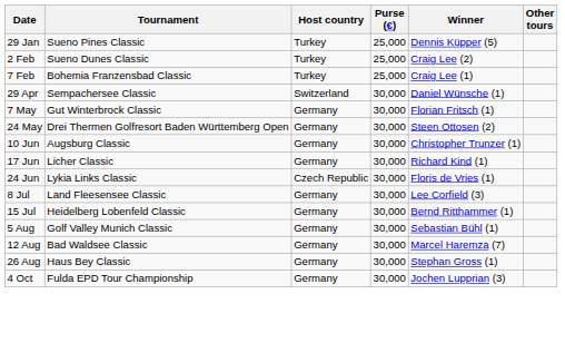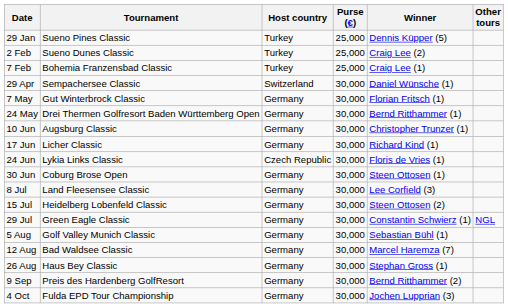 <table class="wikitable" style="font-size:95%;">
 <tr>
 <th>Date</th>
 <th>Tournament</th>
 <th>Host country</th>
 <th>Purse<br>(<a href='#'>€</a>)</th>
 <th>Winner</th>
 <th>Other<br>tours</th>
 </tr>
 <tr>
 <td>29 Jan</td>
 <td>Sueno Pines Classic</td>
 <td>Turkey</td>
 <td align=right>25,000</td>
 <td> <a href='#'>Dennis Küpper</a> (5)</td>
 <td></td>
 </tr>
 <tr>
 <td>2 Feb</td>
 <td>Sueno Dunes Classic</td>
 <td>Turkey</td>
 <td align=right>25,000</td>
 <td> <a href='#'>Craig Lee</a> (2)</td>
 <td></td>
 </tr>
 <tr>
 <td>7 Feb</td>
 <td>Bohemia Franzensbad Classic</td>
 <td>Turkey</td>
 <td align=right>25,000</td>
 <td> <a href='#'>Craig Lee</a> (1)</td>
 <td></td>
 </tr>
 <tr>
 <td>29 Apr</td>
 <td>Sempachersee Classic</td>
 <td>Switzerland</td>
 <td align=right>30,000</td>
 <td> <a href='#'>Daniel Wünsche</a> (1)</td>
 <td></td>
 </tr>
 <tr>
 <td>7 May</td>
 <td>Gut Winterbrock Classic</td>
 <td>Germany</td>
 <td align=right>30,000</td>
 <td> <a href='#'>Florian Fritsch</a> (1)</td>
 <td></td>
 </tr>
 <tr>
 <td>24 May</td>
 <td>Drei Thermen Golfresort Baden Württemberg Open</td>
 <td>Germany</td>
 <td align=right>30,000</td>
-<td> <a href='#'>Steen Ottosen</a> (2)</td>
+<td> <a href='#'>Bernd Ritthammer</a> (1)</td>
 <td></td>
 </tr>
 <tr>
 <td>10 Jun</td>
 <td>Augsburg Classic</td>
 <td>Germany</td>
 <td align=right>30,000</td>
 <td> <a href='#'>Christopher Trunzer</a> (1)</td>
 <td></td>
 </tr>
 <tr>
 <td>17 Jun</td>
 <td>Licher Classic</td>
 <td>Germany</td>
 <td align=right>30,000</td>
 <td> <a href='#'>Richard Kind</a> (1)</td>
 <td></td>
 </tr>
 <tr>
 <td>24 Jun</td>
 <td>Lykia Links Classic</td>
 <td>Czech Republic</td>
 <td align=right>30,000</td>
 <td> <a href='#'>Floris de Vries</a> (1)</td>
 <td></td>
 </tr>
 <tr>
+<td>30 Jun</td>
+<td>Coburg Brose Open</td>
+<td>Germany</td>
+<td align=right>30,000</td>
+<td> <a href='#'>Steen Ottosen</a> (1)</td>
+<td></td>
+</tr>
+<tr>
 <td>8 Jul</td>
 <td>Land Fleesensee Classic</td>
 <td>Germany</td>
 <td align=right>30,000</td>
 <td> <a href='#'>Lee Corfield</a> (3)</td>
 <td></td>
 </tr>
 <tr>
 <td>15 Jul</td>
 <td>Heidelberg Lobenfeld Classic</td>
 <td>Germany</td>
 <td align=right>30,000</td>
-<td> <a href='#'>Bernd Ritthammer</a> (1)</td>
+<td> <a href='#'>Steen Ottosen</a> (2)</td>
 <td></td>
+</tr>
+<tr>
+<td>29 Jul</td>
+<td>Green Eagle Classic</td>
+<td>Germany</td>
+<td align=right>30,000</td>
+<td> <a href='#'>Constantin Schwierz</a> (1)</td>
+<td><a href='#'>NGL</a></td>
 </tr>
 <tr>
 <td>5 Aug</td>
 <td>Golf Valley Munich Classic</td>
 <td>Germany</td>
 <td align=right>30,000</td>
 <td> <a href='#'>Sebastian Bühl</a> (1)</td>
 <td></td>
 </tr>
 <tr>
 <td>12 Aug</td>
 <td>Bad Waldsee Classic</td>
 <td>Germany</td>
 <td align=right>30,000</td>
 <td> <a href='#'>Marcel Haremza</a> (7)</td>
 <td></td>
 </tr>
 <tr>
 <td>26 Aug</td>
 <td>Haus Bey Classic</td>
 <td>Germany</td>
 <td align=right>30,000</td>
 <td> <a href='#'>Stephan Gross</a> (1)</td>
 <td></td>
 </tr>
 <tr>
+<td>9 Sep</td>
+<td>Preis des Hardenberg GolfResort</td>
+<td>Germany</td>
+<td align=right>30,000</td>
+<td> <a href='#'>Bernd Ritthammer</a> (2)</td>
+<td></td>
+</tr>
+<tr>
 <td>4 Oct</td>
 <td>Fulda EPD Tour Championship</td>
 <td>Germany</td>
 <td align=right>30,000</td>
 <td> <a href='#'>Jochen Lupprian</a> (3)</td>
 <td></td>
 </tr>
 </table>
